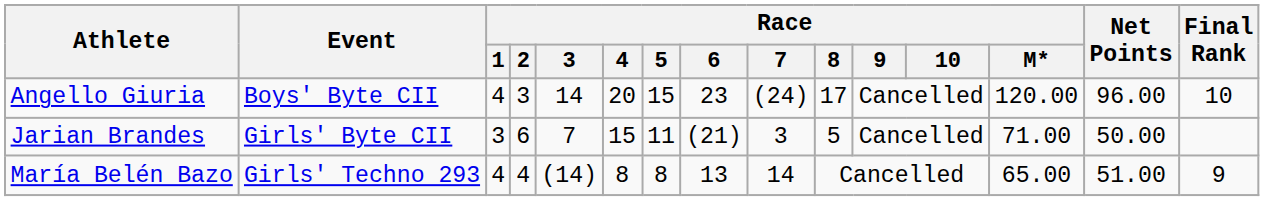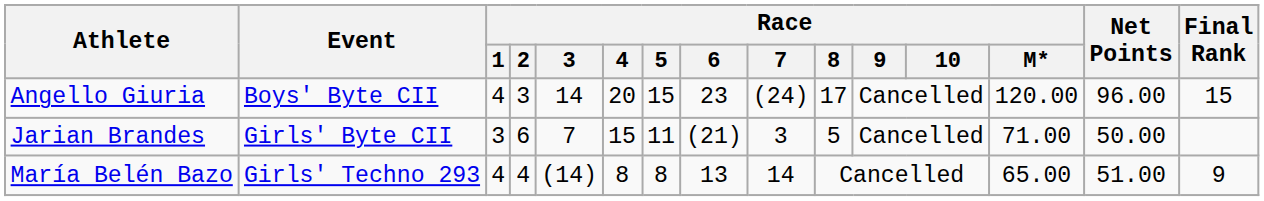 <table class="wikitable" style="font-size:90%">
 <tr>
 <th rowspan="2">Athlete</th>
 <th rowspan="2">Event</th>
 <th colspan=11>Race</th>
 <th rowspan=2>Net<br>Points</th>
 <th rowspan=2>Final <br>Rank</th>
 </tr>
 <tr style="font-size:95%">
 <th>1</th>
 <th>2</th>
 <th>3</th>
 <th>4</th>
 <th>5</th>
 <th>6</th>
 <th>7</th>
 <th>8</th>
 <th>9</th>
 <th>10</th>
 <th>M*</th>
 </tr>
 <tr align=center>
 <td align=left><a href='#'>Angello Giuria</a></td>
 <td align=left><a href='#'>Boys' Byte CII</a></td>
 <td>4</td>
 <td>3</td>
 <td>14</td>
 <td>20</td>
 <td>15</td>
 <td>23</td>
 <td>(24)</td>
 <td>17</td>
 <td colspan=2>Cancelled</td>
 <td>120.00</td>
 <td>96.00</td>
-<td>10</td>
+<td>15</td>
 </tr>
 <tr align=center>
 <td align=left><a href='#'>Jarian Brandes</a></td>
 <td align=left><a href='#'>Girls' Byte CII</a></td>
 <td>3</td>
 <td>6</td>
 <td>7</td>
 <td>15</td>
 <td>11</td>
 <td>(21)</td>
 <td>3</td>
 <td>5</td>
 <td colspan=2>Cancelled</td>
 <td>71.00</td>
 <td>50.00</td>
 <td></td>
 </tr>
 <tr align=center>
 <td align=left><a href='#'>María Belén Bazo</a></td>
 <td align=left><a href='#'>Girls' Techno 293</a></td>
 <td>4</td>
 <td>4</td>
 <td>(14)</td>
 <td>8</td>
 <td>8</td>
 <td>13</td>
 <td>14</td>
 <td colspan=3>Cancelled</td>
 <td>65.00</td>
 <td>51.00</td>
 <td>9</td>
 </tr>
 </table>
